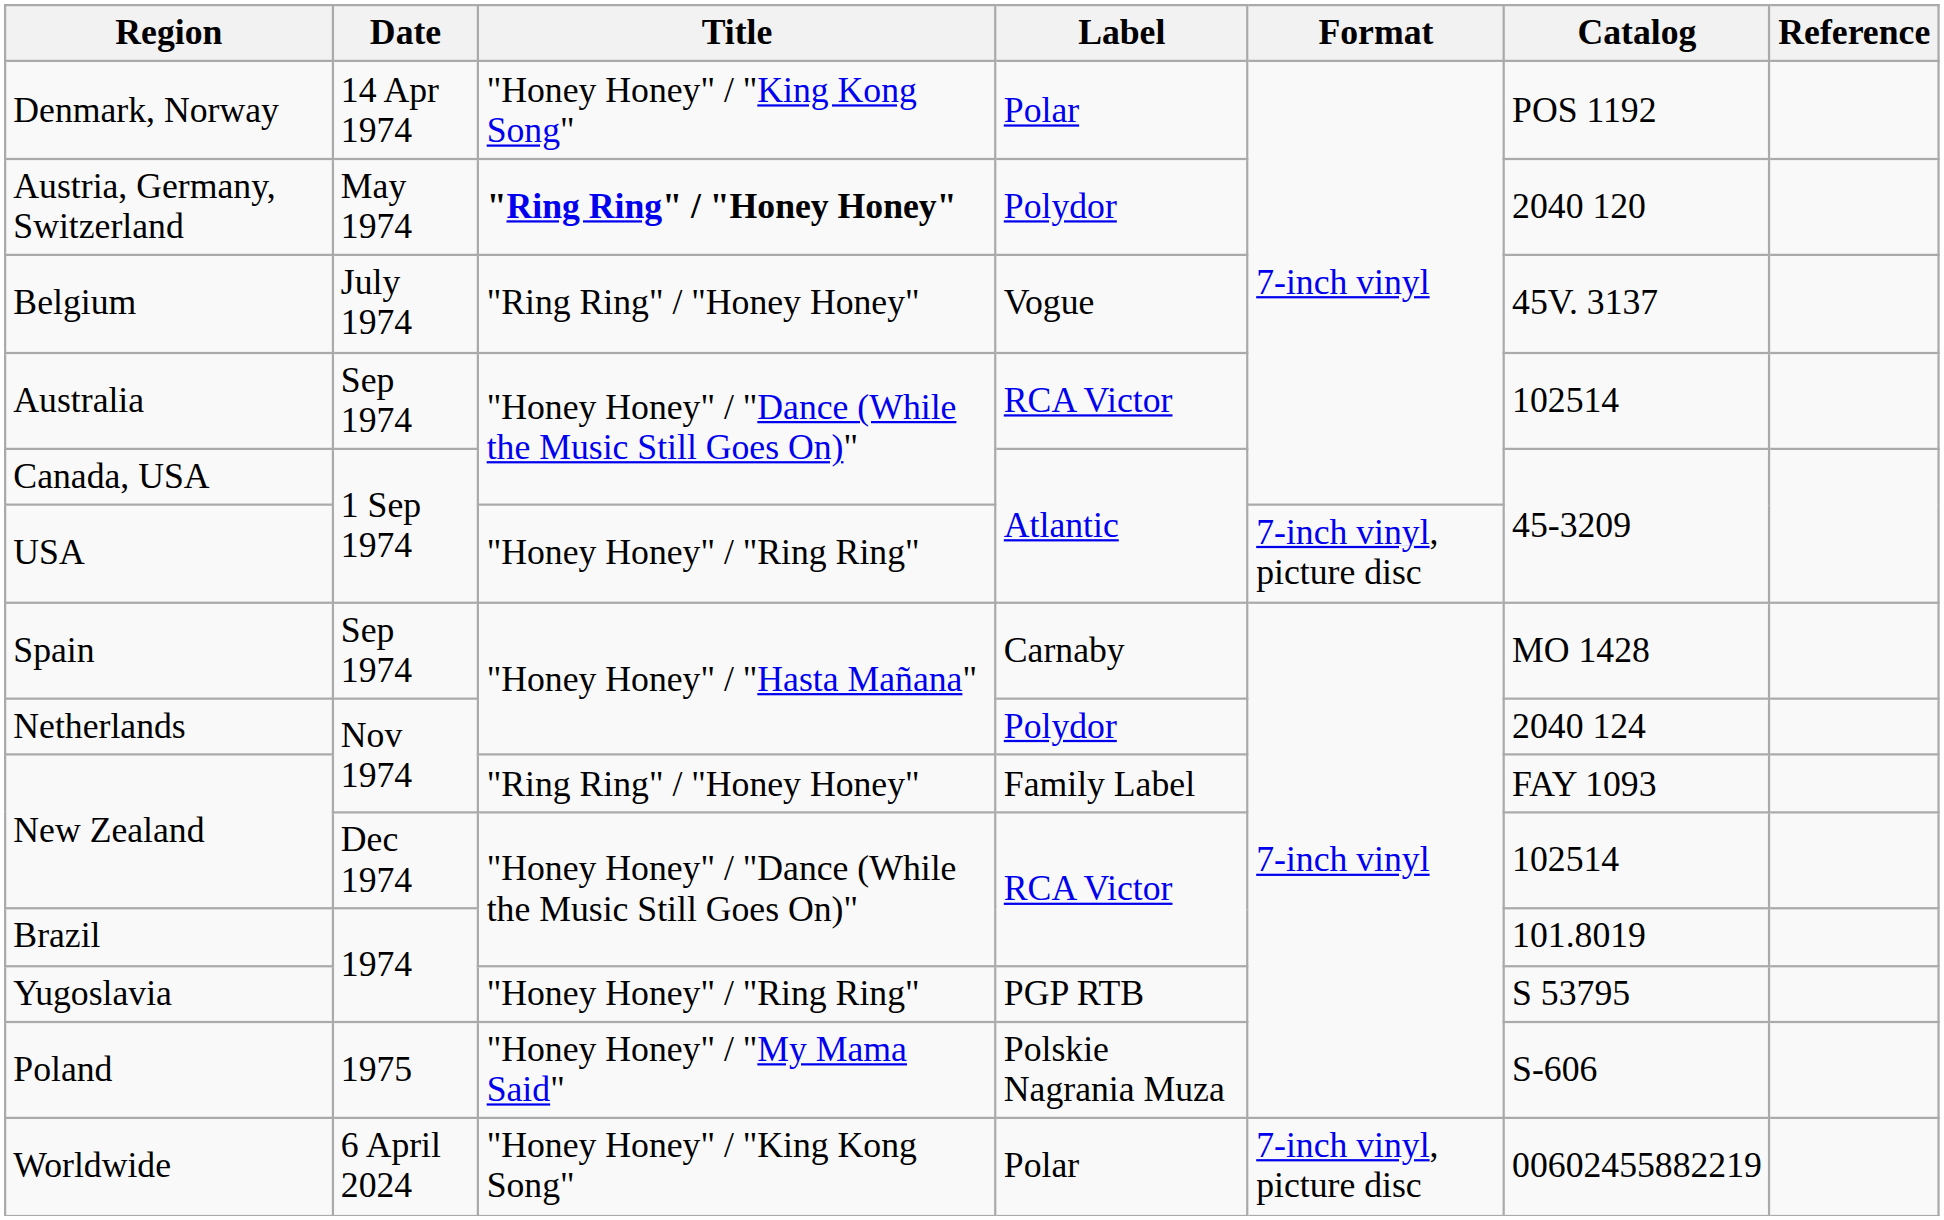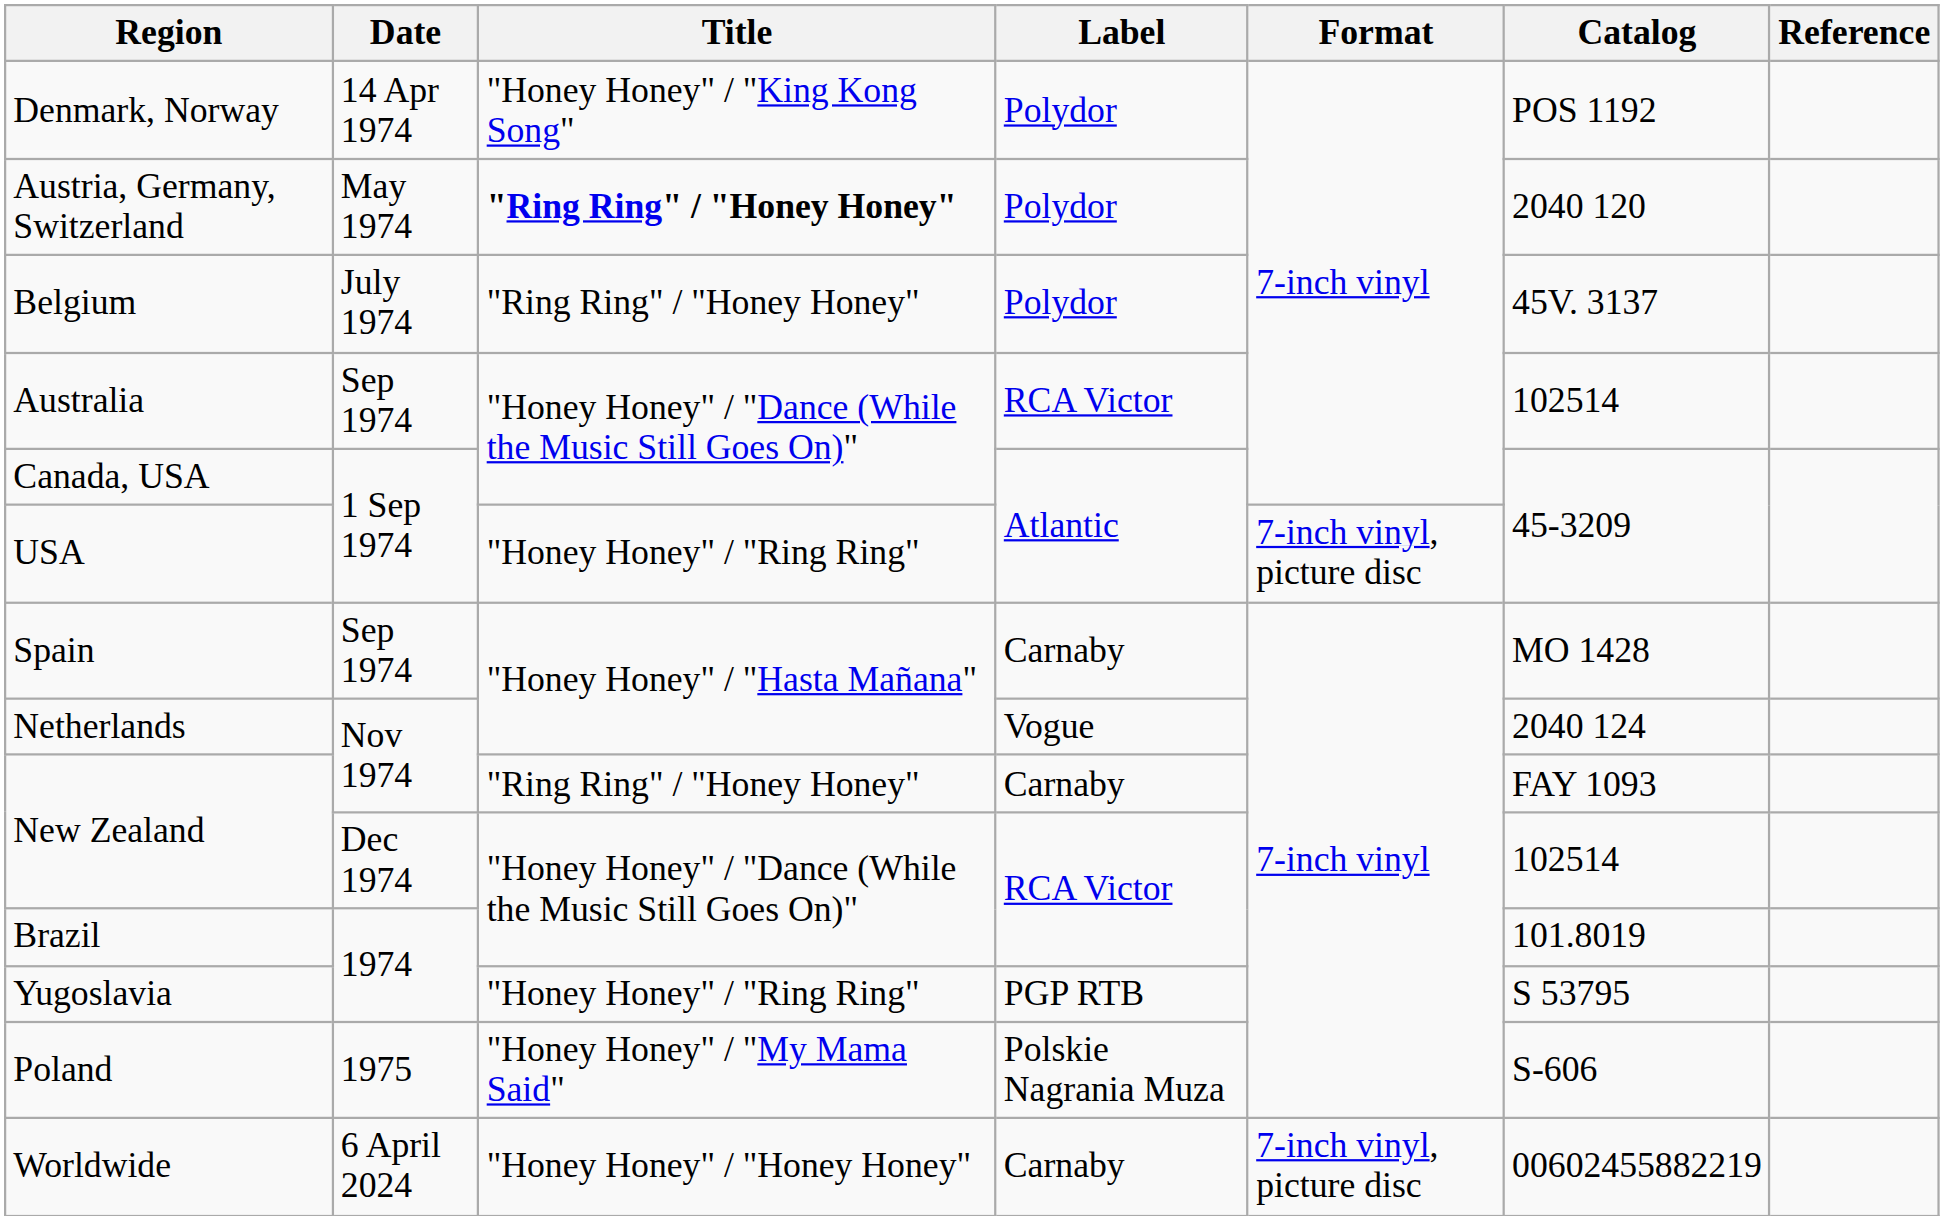 <table class="wikitable">
 <tr>
 <th>Region</th>
 <th>Date</th>
 <th>Title</th>
 <th>Label</th>
 <th>Format</th>
 <th>Catalog</th>
 <th>Reference</th>
 </tr>
 <tr>
 <td>Denmark, Norway</td>
 <td>14 Apr 1974</td>
 <td>"Honey Honey" / "<a href='#'>King Kong Song</a>"</td>
-<td><a href='#'>Polar</a></td>
+<td><a href='#'>Polydor</a></td>
 <td rowspan="5"><a href='#'>7-inch vinyl</a></td>
 <td>POS 1192</td>
 <td></td>
 </tr>
 <tr>
 <td>Austria, Germany, Switzerland</td>
 <td>May 1974</td>
 <td><strong>"<a href='#'>Ring Ring</a>" / "Honey Honey"</strong></td>
 <td><a href='#'>Polydor</a></td>
 <td>2040 120</td>
 <td></td>
 </tr>
 <tr>
 <td>Belgium</td>
 <td>July 1974</td>
 <td>"Ring Ring" / "Honey Honey"</td>
-<td>Vogue</td>
+<td><a href='#'>Polydor</a></td>
 <td>45V. 3137</td>
 <td></td>
 </tr>
 <tr>
 <td>Australia</td>
 <td>Sep 1974</td>
 <td rowspan="2">"Honey Honey" / "<a href='#'>Dance (While the Music Still Goes On)</a>"</td>
 <td><a href='#'>RCA Victor</a></td>
 <td>102514</td>
 <td></td>
 </tr>
 <tr>
 <td>Canada, USA</td>
 <td rowspan="2">1 Sep 1974</td>
 <td rowspan="2"><a href='#'>Atlantic</a></td>
 <td rowspan="2">45-3209</td>
 <td rowspan="2"></td>
 </tr>
 <tr>
 <td>USA</td>
 <td>"Honey Honey" / "Ring Ring"</td>
 <td><a href='#'>7-inch vinyl</a>, picture disc</td>
 </tr>
 <tr>
 <td>Spain</td>
 <td>Sep 1974</td>
 <td rowspan="2">"Honey Honey" / "<a href='#'>Hasta Mañana</a>"</td>
 <td>Carnaby</td>
 <td rowspan="7"><a href='#'>7-inch vinyl</a></td>
 <td>MO 1428</td>
 <td></td>
 </tr>
 <tr>
 <td>Netherlands</td>
 <td rowspan="2">Nov 1974</td>
-<td><a href='#'>Polydor</a></td>
+<td>Vogue</td>
 <td>2040 124</td>
 <td></td>
 </tr>
 <tr>
 <td rowspan="2">New Zealand</td>
 <td>"Ring Ring" / "Honey Honey"</td>
-<td>Family Label</td>
+<td>Carnaby</td>
 <td>FAY 1093</td>
 <td></td>
 </tr>
 <tr>
 <td>Dec 1974</td>
 <td rowspan="2">"Honey Honey" / "Dance (While the Music Still Goes On)"</td>
 <td rowspan="2"><a href='#'>RCA Victor</a></td>
 <td>102514</td>
 <td></td>
 </tr>
 <tr>
 <td>Brazil</td>
 <td rowspan="2">1974</td>
 <td>101.8019</td>
 <td></td>
 </tr>
 <tr>
 <td>Yugoslavia</td>
 <td>"Honey Honey" / "Ring Ring"</td>
 <td>PGP RTB</td>
 <td>S 53795</td>
 <td></td>
 </tr>
 <tr>
 <td>Poland</td>
 <td>1975</td>
 <td>"Honey Honey" / "<a href='#'>My Mama Said</a>"</td>
 <td>Polskie Nagrania Muza</td>
 <td>S-606</td>
 <td></td>
 </tr>
 <tr>
 <td>Worldwide</td>
 <td>6 April 2024</td>
-<td>"Honey Honey" / "King Kong Song"</td>
-<td>Polar</td>
+<td>"Honey Honey" / "Honey Honey"</td>
+<td>Carnaby</td>
 <td><a href='#'>7-inch vinyl</a>, picture disc</td>
 <td>00602455882219</td>
 <td></td>
 </tr>
 </table>
